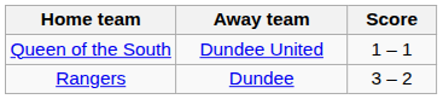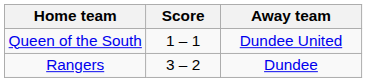 <table class="wikitable" style="text-align: center">
 <tr>
 <th width=140>Home team</th>
+<th width=70>Score</th>
 <th width=140>Away team</th>
-<th width=70>Score</th>
 </tr>
 <tr>
 <td><a href='#'>Queen of the South</a></td>
+<td>1 – 1</td>
 <td><a href='#'>Dundee United</a></td>
-<td>1 – 1</td>
 </tr>
 <tr>
 <td><a href='#'>Rangers</a></td>
+<td>3 – 2</td>
 <td><a href='#'>Dundee</a></td>
-<td>3 – 2</td>
 </tr>
 </table>
